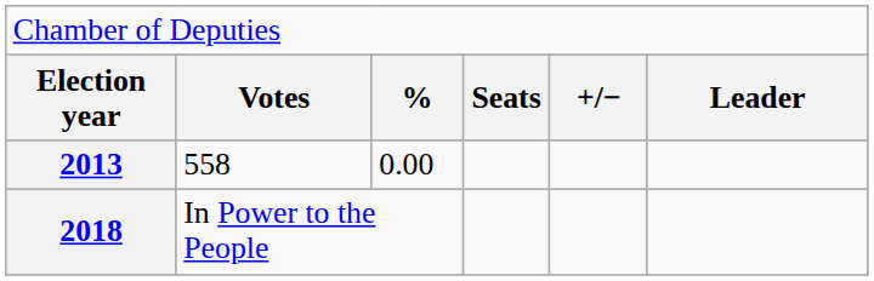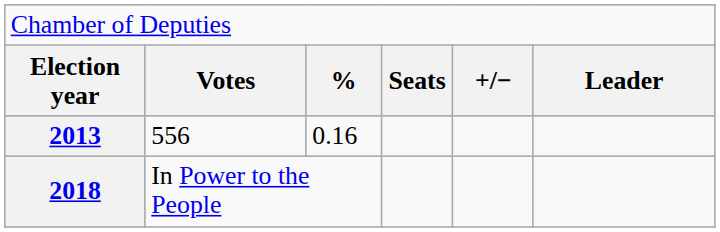 <table class=wikitable style="width:50%; border:1px #AAAAFF solid">
 <tr>
 <td colspan=7><a href='#'>Chamber of Deputies</a></td>
 </tr>
 <tr>
 <th width=13%>Election year</th>
 <th width=16%>Votes</th>
 <th width=6%>%</th>
 <th width=1%>Seats</th>
 <th width=8%>+/−</th>
 <th width=18%>Leader</th>
 </tr>
 <tr>
 <th><a href='#'>2013</a></th>
-<td>558</td>
-<td>0.00</td>
+<td>556</td>
+<td>0.16</td>
 <td></td>
 <td></td>
 <td></td>
 </tr>
 <tr>
 <th><a href='#'>2018</a></th>
 <td colspan=2>In <a href='#'>Power to the People</a></td>
 <td></td>
 <td></td>
 <td></td>
 </tr>
 </table>
